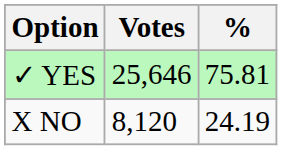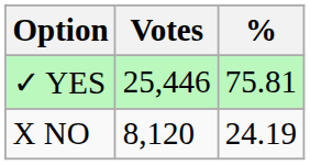 <table class="wikitable">
 <tr>
 <th>Option</th>
 <th>Votes</th>
 <th>%</th>
 </tr>
 <tr>
 <td style=background:#bbf8be>✓ YES</td>
-<td style=background:#bbf8be>25,646</td>
+<td style=background:#bbf8be>25,446</td>
 <td style=background:#bbf8be>75.81</td>
 </tr>
 <tr>
 <td>X NO</td>
 <td>8,120</td>
 <td>24.19</td>
 </tr>
 </table>
